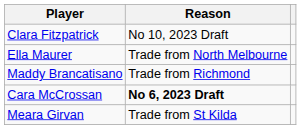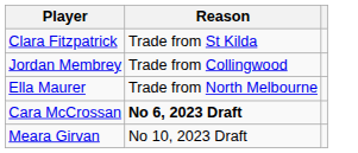 <table class="wikitable">
 <tr>
 <th>Player</th>
 <th>Reason</th>
 <th></th>
 </tr>
 <tr>
 <td><a href='#'>Clara Fitzpatrick</a></td>
-<td>No 10, 2023 Draft</td>
+<td>Trade from <a href='#'>St Kilda</a></td>
+<td></td>
+</tr>
+<tr>
+<td><a href='#'>Jordan Membrey</a></td>
+<td>Trade from <a href='#'>Collingwood</a></td>
 <td></td>
 </tr>
 <tr>
 <td><a href='#'>Ella Maurer</a></td>
 <td>Trade from <a href='#'>North Melbourne</a></td>
-<td></td>
-</tr>
-<tr>
-<td><a href='#'>Maddy Brancatisano</a></td>
-<td>Trade from <a href='#'>Richmond</a></td>
 <td></td>
 </tr>
 <tr>
 <td><a href='#'>Cara McCrossan</a></td>
 <td><strong>No 6, 2023 Draft</strong></td>
 <td></td>
 </tr>
 <tr>
 <td><a href='#'>Meara Girvan</a></td>
-<td>Trade from <a href='#'>St Kilda</a></td>
+<td>No 10, 2023 Draft</td>
 <td></td>
 </tr>
 </table>
